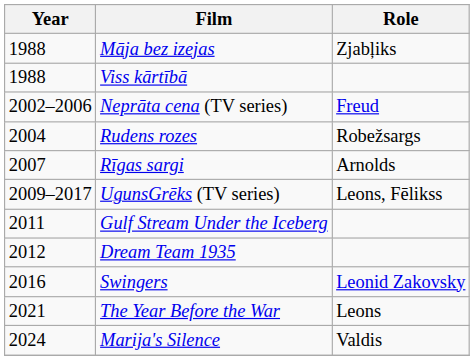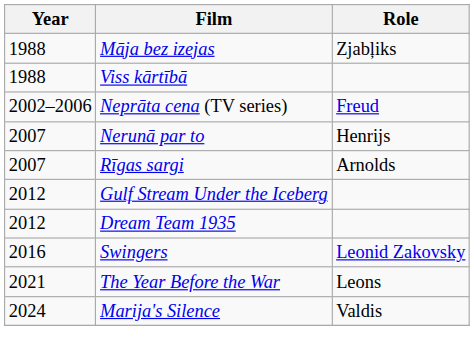 <table class="wikitable">
 <tr>
 <th>Year</th>
 <th>Film</th>
 <th>Role</th>
 </tr>
 <tr>
 <td>1988</td>
 <td><em><a href='#'>Māja bez izejas</a></em></td>
 <td>Zjabļiks</td>
 </tr>
 <tr>
 <td>1988</td>
 <td><em><a href='#'>Viss kārtībā</a></em></td>
 <td></td>
 </tr>
 <tr>
 <td>2002–2006</td>
 <td><em><a href='#'>Neprāta cena</a></em> (TV series)</td>
 <td><a href='#'>Freud</a></td>
 </tr>
 <tr>
-<td>2004</td>
-<td><em><a href='#'>Rudens rozes</a></em></td>
-<td>Robežsargs</td>
+<td>2007</td>
+<td><em><a href='#'>Nerunā par to</a></em></td>
+<td>Henrijs</td>
 </tr>
 <tr>
 <td>2007</td>
 <td><em><a href='#'>Rīgas sargi</a></em></td>
 <td>Arnolds</td>
 </tr>
 <tr>
-<td>2009–2017</td>
-<td><em><a href='#'>UgunsGrēks</a></em> (TV series)</td>
-<td>Leons, Fēlikss</td>
-</tr>
-<tr>
-<td>2011</td>
+<td>2012</td>
 <td><em><a href='#'>Gulf Stream Under the Iceberg</a></em></td>
 <td></td>
 </tr>
 <tr>
 <td>2012</td>
 <td><em><a href='#'>Dream Team 1935</a></em></td>
 <td></td>
 </tr>
 <tr>
 <td>2016</td>
 <td><em><a href='#'>Swingers</a></em></td>
 <td><a href='#'>Leonid Zakovsky</a></td>
 </tr>
 <tr>
 <td>2021</td>
 <td><em><a href='#'>The Year Before the War</a></em></td>
 <td>Leons</td>
 </tr>
 <tr>
 <td>2024</td>
 <td><em><a href='#'>Marija's Silence</a></em></td>
 <td>Valdis</td>
 </tr>
 <tr>
 </tr>
 </table>
